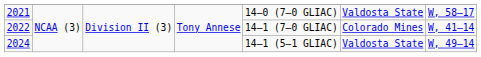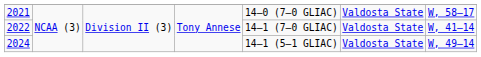 <table class="wikitable">
 <tr>
 </tr>
 <tr>
 <td><a href='#'>2021</a></td>
 <td rowspan=3><a href='#'>NCAA</a> (3)</td>
 <td rowspan=3><a href='#'>Division II</a> (3)</td>
 <td rowspan=3><a href='#'>Tony Annese</a></td>
 <td>14–0 (7–0 GLIAC)</td>
 <td><a href='#'>Valdosta State</a></td>
 <td><a href='#'>W, 58–17</a></td>
 </tr>
 <tr>
 <td><a href='#'>2022</a></td>
 <td>14–1 (7–0 GLIAC)</td>
-<td><a href='#'>Colorado Mines</a></td>
+<td><a href='#'>Valdosta State</a></td>
 <td><a href='#'>W, 41–14</a></td>
 </tr>
 <tr>
 <td><a href='#'>2024</a></td>
 <td>14–1 (5–1 GLIAC)</td>
 <td><a href='#'>Valdosta State</a></td>
 <td><a href='#'>W, 49–14</a></td>
 </tr>
 </table>
